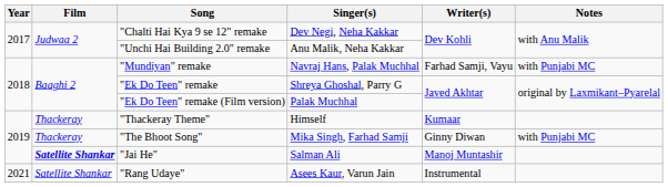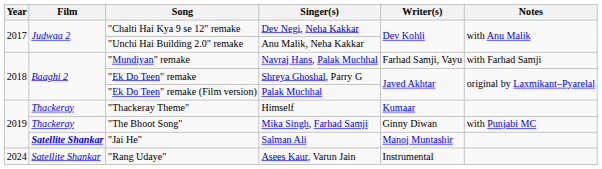 <table class="wikitable sortable">
 <tr>
 <th>Year</th>
 <th>Film</th>
 <th>Song</th>
 <th>Singer(s)</th>
 <th>Writer(s)</th>
 <th>Notes</th>
 </tr>
 <tr>
 <td rowspan="2">2017</td>
 <td rowspan="2"><em><a href='#'>Judwaa 2</a></em></td>
 <td>"Chalti Hai Kya 9 se  12" remake</td>
 <td><a href='#'>Dev Negi</a>, <a href='#'>Neha Kakkar</a></td>
 <td rowspan="2"><a href='#'>Dev Kohli</a></td>
 <td rowspan="2">with <a href='#'>Anu Malik</a></td>
 </tr>
 <tr>
 <td>"Unchi Hai Building 2.0" remake</td>
 <td>Anu Malik, Neha Kakkar</td>
 </tr>
 <tr>
 <td rowspan="3">2018</td>
 <td rowspan="3"><em><a href='#'>Baaghi 2</a></em></td>
 <td>"<a href='#'>Mundiyan</a>" remake</td>
 <td><a href='#'>Navraj Hans</a>, <a href='#'>Palak Muchhal</a></td>
 <td>Farhad Samji, Vayu</td>
-<td>with <a href='#'>Punjabi MC</a></td>
+<td>with Farhad Samji</td>
 </tr>
 <tr>
 <td>"<a href='#'>Ek Do Teen</a>" remake</td>
 <td><a href='#'>Shreya Ghoshal</a>, Parry G</td>
 <td rowspan="2"><a href='#'>Javed Akhtar</a></td>
 <td rowspan="2">original by <a href='#'>Laxmikant–Pyarelal</a></td>
 </tr>
 <tr>
 <td>"<a href='#'>Ek Do Teen</a>" remake (Film version)</td>
 <td><a href='#'>Palak Muchhal</a></td>
 </tr>
 <tr>
 <td rowspan=3>2019</td>
 <td><em><a href='#'>Thackeray</a></em></td>
 <td>"Thackeray Theme"</td>
 <td>Himself</td>
 <td><a href='#'>Kumaar</a></td>
 <td></td>
 </tr>
 <tr>
 <td><em><a href='#'>Thackeray</a></em></td>
 <td>"The Bhoot Song"</td>
 <td><a href='#'>Mika Singh</a>, <a href='#'>Farhad Samji</a></td>
 <td>Ginny Diwan</td>
 <td>with <a href='#'>Punjabi MC</a></td>
 </tr>
 <tr>
 <td><strong><em><a href='#'>Satellite Shankar</a></em></strong></td>
 <td>"Jai He"</td>
 <td><a href='#'>Salman Ali</a></td>
 <td><a href='#'>Manoj Muntashir</a></td>
 <td></td>
 </tr>
 <tr>
-<td>2021</td>
+<td>2024</td>
 <td><em><a href='#'>Satellite Shankar</a></em></td>
 <td>"Rang Udaye"</td>
 <td><a href='#'>Asees Kaur</a>, Varun Jain</td>
 <td>Instrumental</td>
 <td></td>
 </tr>
 </table>
